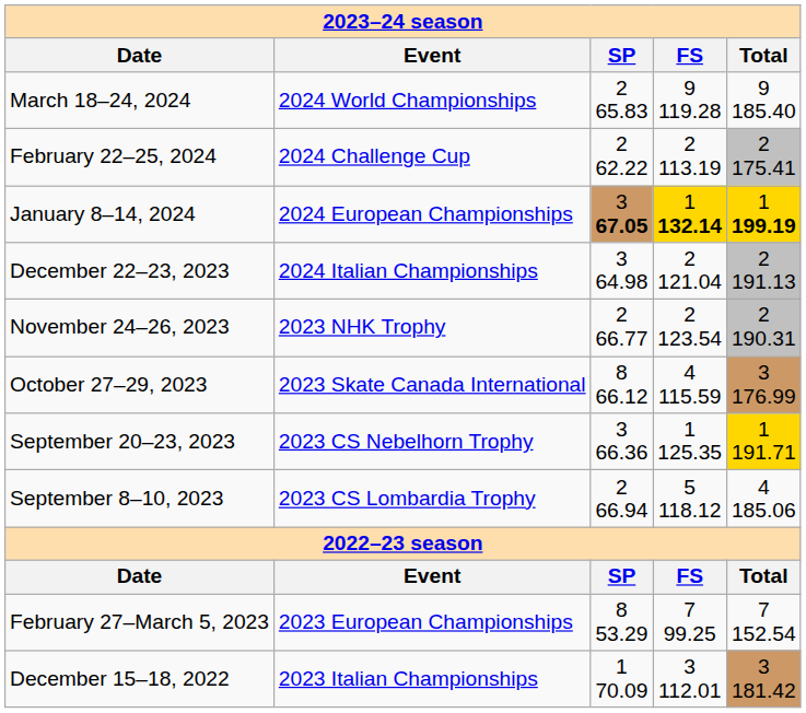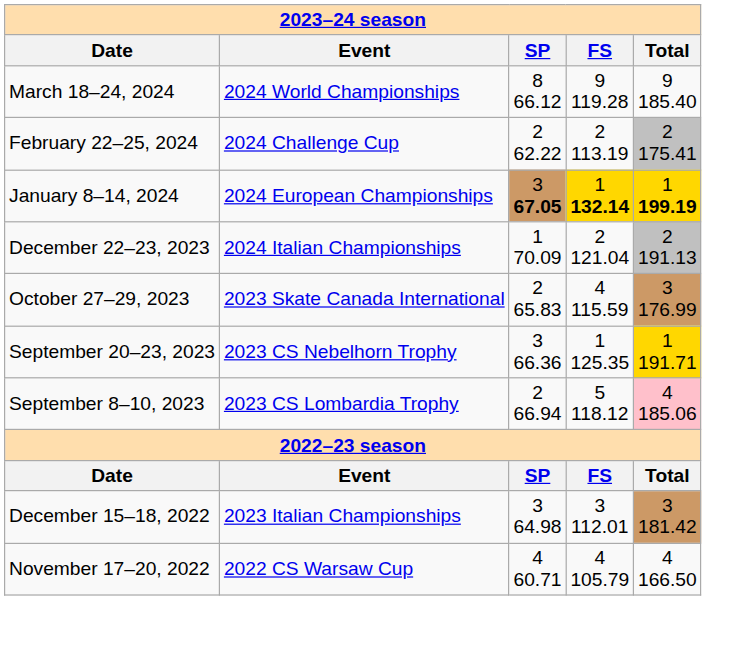 <table class="wikitable">
 <tr>
 <td style="background-color: #ffdead; " colspan=5 align=center><a href='#'><strong>2023–24 season</strong></a></td>
 </tr>
 <tr>
 <th>Date</th>
 <th>Event</th>
 <th><a href='#'>SP</a></th>
 <th><a href='#'>FS</a></th>
 <th>Total</th>
 </tr>
 <tr>
 <td>March 18–24, 2024</td>
 <td><a href='#'>2024 World Championships</a></td>
-<td align=center>2 <br> 65.83</td>
+<td align=center>8 <br> 66.12</td>
 <td align=center>9 <br> 119.28</td>
 <td align=center>9 <br> 185.40</td>
 </tr>
 <tr>
 <td>February 22–25, 2024</td>
 <td><a href='#'>2024 Challenge Cup</a></td>
 <td align=center>2 <br> 62.22</td>
 <td align=center>2 <br> 113.19</td>
 <td align=center bgcolor=silver>2 <br> 175.41</td>
 </tr>
 <tr>
 <td>January 8–14, 2024</td>
 <td><a href='#'>2024 European Championships</a></td>
 <td align=center bgcolor=cc9966>3 <br> <strong>67.05</strong></td>
 <td align=center bgcolor=gold>1 <br> <strong>132.14</strong></td>
 <td align=center bgcolor=gold>1 <br> <strong>199.19</strong></td>
 </tr>
 <tr>
 <td>December 22–23, 2023</td>
 <td><a href='#'>2024 Italian Championships</a></td>
-<td align=center>3 <br> 64.98</td>
+<td align=center>1 <br> 70.09</td>
 <td align=center>2 <br> 121.04</td>
 <td align=center bgcolor=silver>2 <br> 191.13</td>
 </tr>
 <tr>
-<td>November 24–26, 2023</td>
-<td><a href='#'>2023 NHK Trophy</a></td>
-<td align=center>2 <br> 66.77</td>
-<td align=center>2 <br> 123.54</td>
-<td align=center bgcolor=silver>2 <br> 190.31</td>
-</tr>
-<tr>
 <td>October 27–29, 2023</td>
 <td><a href='#'>2023 Skate Canada International</a></td>
-<td align=center>8 <br> 66.12</td>
+<td align=center>2 <br> 65.83</td>
 <td align=center>4 <br> 115.59</td>
 <td align=center bgcolor=cc9966>3 <br> 176.99</td>
 </tr>
 <tr>
 <td>September 20–23, 2023</td>
 <td><a href='#'>2023 CS Nebelhorn Trophy</a></td>
 <td align=center>3 <br> 66.36</td>
 <td align=center>1 <br> 125.35</td>
 <td align=center bgcolor=gold>1 <br> 191.71</td>
 </tr>
 <tr>
 <td>September 8–10, 2023</td>
 <td><a href='#'>2023 CS Lombardia Trophy</a></td>
 <td align=center>2 <br> 66.94</td>
 <td align=center>5 <br> 118.12</td>
-<td align=center>4 <br> 185.06</td>
+<td align=center style="background: pink;">4 <br> 185.06</td>
 </tr>
 <tr>
 <th colspan="5" style="background: #ffdead; text-align:center;"><strong><a href='#'>2022–23 season</a></strong></th>
 </tr>
 <tr>
 <th>Date</th>
 <th>Event</th>
 <th><a href='#'>SP</a></th>
 <th><a href='#'>FS</a></th>
 <th>Total</th>
 </tr>
 <tr>
-<td>February 27–March 5, 2023</td>
-<td><a href='#'>2023 European Championships</a></td>
-<td align=center>8 <br> 53.29</td>
-<td align=center>7 <br> 99.25</td>
-<td align=center>7 <br> 152.54</td>
-</tr>
-<tr>
 <td>December 15–18, 2022</td>
 <td><a href='#'>2023 Italian Championships</a></td>
-<td align=center>1 <br> 70.09</td>
+<td align=center>3 <br> 64.98</td>
 <td align=center>3 <br> 112.01</td>
 <td align=center bgcolor=cc9966>3 <br> 181.42</td>
 </tr>
+<tr>
+<td>November 17–20, 2022</td>
+<td><a href='#'>2022 CS Warsaw Cup</a></td>
+<td align=center>4 <br> 60.71</td>
+<td align=center>4 <br> 105.79</td>
+<td align=center>4 <br> 166.50</td>
+</tr>
 </table>
